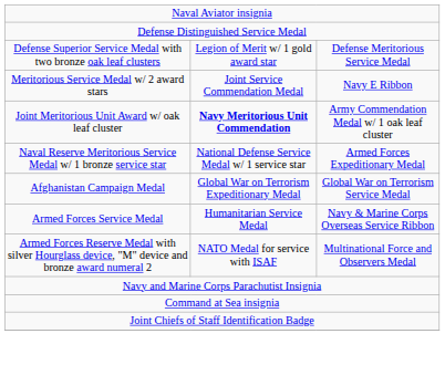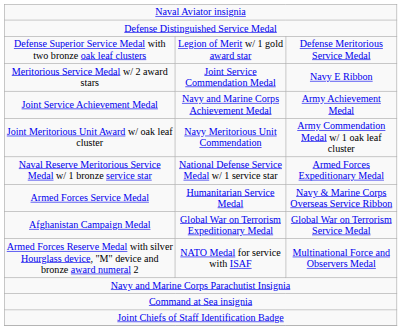 <table class="wikitable" style="margin:1em auto; text-align:center;">
 <tr>
 <td colspan="3"><a href='#'>Naval Aviator insignia</a></td>
 </tr>
 <tr>
 <td colspan="3"><a href='#'>Defense Distinguished Service Medal</a></td>
 </tr>
 <tr>
 <td><a href='#'>Defense Superior Service Medal</a> with two bronze <a href='#'>oak leaf clusters</a></td>
 <td><a href='#'>Legion of Merit</a> w/ 1 gold <a href='#'>award star</a></td>
 <td><a href='#'>Defense Meritorious Service Medal</a></td>
 </tr>
 <tr>
 <td><a href='#'>Meritorious Service Medal</a> w/ 2 award stars</td>
 <td><a href='#'>Joint Service Commendation Medal</a></td>
 <td><a href='#'>Navy E Ribbon</a></td>
 </tr>
 <tr>
+<td><a href='#'>Joint Service Achievement Medal</a></td>
+<td><a href='#'>Navy and Marine Corps Achievement Medal</a></td>
+<td><a href='#'>Army Achievement Medal</a></td>
+</tr>
+<tr>
 <td><a href='#'>Joint Meritorious Unit Award</a> w/ oak leaf cluster</td>
-<td><strong><a href='#'>Navy Meritorious Unit Commendation</a></strong></td>
+<td><a href='#'>Navy Meritorious Unit Commendation</a></td>
 <td><a href='#'>Army Commendation Medal</a> w/ 1 oak leaf cluster</td>
 </tr>
 <tr>
 <td><a href='#'>Naval Reserve Meritorious Service Medal</a> w/ 1 bronze <a href='#'>service star</a></td>
 <td><a href='#'>National Defense Service Medal</a> w/ 1 service star</td>
 <td><a href='#'>Armed Forces Expeditionary Medal</a></td>
 </tr>
 <tr>
+<td><a href='#'>Armed Forces Service Medal</a></td>
+<td><a href='#'>Humanitarian Service Medal</a></td>
+<td><a href='#'>Navy & Marine Corps Overseas Service Ribbon</a></td>
+</tr>
+<tr>
 <td><a href='#'>Afghanistan Campaign Medal</a></td>
 <td><a href='#'>Global War on Terrorism Expeditionary Medal</a></td>
 <td><a href='#'>Global War on Terrorism Service Medal</a></td>
-</tr>
-<tr>
-<td><a href='#'>Armed Forces Service Medal</a></td>
-<td><a href='#'>Humanitarian Service Medal</a></td>
-<td><a href='#'>Navy & Marine Corps Overseas Service Ribbon</a></td>
 </tr>
 <tr>
 <td><a href='#'>Armed Forces Reserve Medal</a> with silver <a href='#'>Hourglass device</a>, "M" device and bronze <a href='#'>award numeral</a> 2</td>
 <td><a href='#'>NATO Medal</a> for service with <a href='#'>ISAF</a></td>
 <td><a href='#'>Multinational Force and Observers Medal</a></td>
 </tr>
 <tr>
 <td colspan="3"><a href='#'>Navy and Marine Corps Parachutist Insignia</a></td>
 </tr>
 <tr>
 <td colspan="3"><a href='#'>Command at Sea insignia</a></td>
 </tr>
 <tr>
 <td colspan="3"><a href='#'>Joint Chiefs of Staff Identification Badge</a></td>
 </tr>
 <tr>
 </tr>
 </table>
